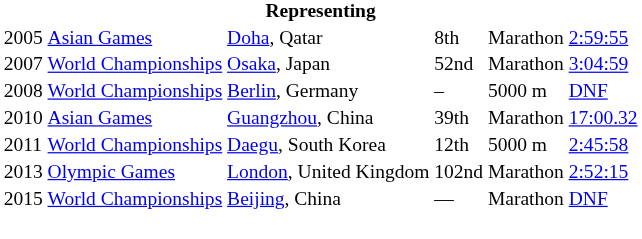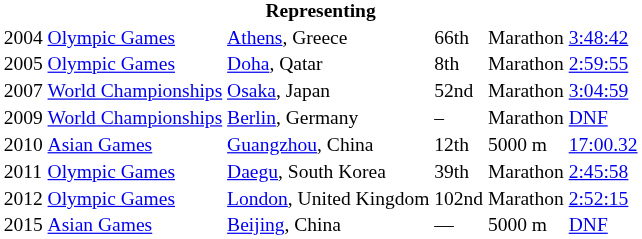 <table>
 <tr>
 <th colspan="6">Representing </th>
 </tr>
 <tr>
+<td>2004</td>
+<td><a href='#'>Olympic Games</a></td>
+<td><a href='#'>Athens</a>, Greece</td>
+<td>66th</td>
+<td>Marathon</td>
+<td><a href='#'>3:48:42</a></td>
+</tr>
+<tr>
 <td>2005</td>
-<td><a href='#'>Asian Games</a></td>
+<td><a href='#'>Olympic Games</a></td>
 <td><a href='#'>Doha</a>, Qatar</td>
 <td>8th</td>
 <td>Marathon</td>
 <td><a href='#'>2:59:55</a></td>
 </tr>
 <tr>
 <td>2007</td>
 <td><a href='#'>World Championships</a></td>
 <td><a href='#'>Osaka</a>, Japan</td>
 <td>52nd</td>
 <td>Marathon</td>
 <td><a href='#'>3:04:59</a></td>
 </tr>
 <tr>
-<td>2008</td>
+<td>2009</td>
 <td><a href='#'>World Championships</a></td>
 <td><a href='#'>Berlin</a>, Germany</td>
 <td>–</td>
-<td>5000 m</td>
+<td>Marathon</td>
 <td><a href='#'>DNF</a></td>
 </tr>
 <tr>
 <td>2010</td>
 <td><a href='#'>Asian Games</a></td>
 <td><a href='#'>Guangzhou</a>, China</td>
-<td>39th</td>
-<td>Marathon</td>
+<td>12th</td>
+<td>5000 m</td>
 <td><a href='#'>17:00.32</a></td>
 </tr>
 <tr>
 <td>2011</td>
-<td><a href='#'>World Championships</a></td>
+<td><a href='#'>Olympic Games</a></td>
 <td><a href='#'>Daegu</a>, South Korea</td>
-<td>12th</td>
-<td>5000 m</td>
+<td>39th</td>
+<td>Marathon</td>
 <td><a href='#'>2:45:58</a></td>
 </tr>
 <tr>
-<td>2013</td>
+<td>2012</td>
 <td><a href='#'>Olympic Games</a></td>
 <td><a href='#'>London</a>, United Kingdom</td>
 <td>102nd</td>
 <td>Marathon</td>
 <td><a href='#'>2:52:15</a></td>
 </tr>
 <tr>
 <td>2015</td>
-<td><a href='#'>World Championships</a></td>
+<td><a href='#'>Asian Games</a></td>
 <td><a href='#'>Beijing</a>, China</td>
 <td>—</td>
-<td>Marathon</td>
+<td>5000 m</td>
 <td><a href='#'>DNF</a></td>
 </tr>
 </table>
